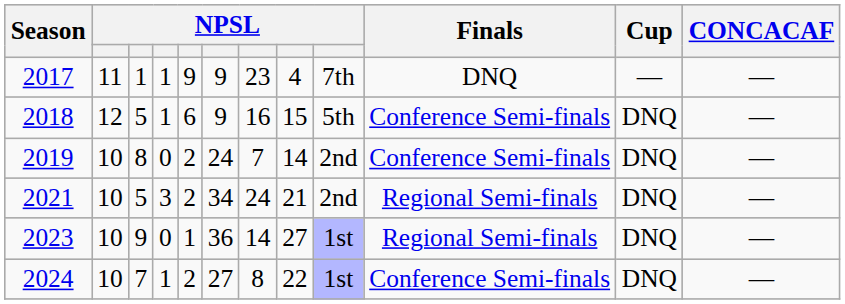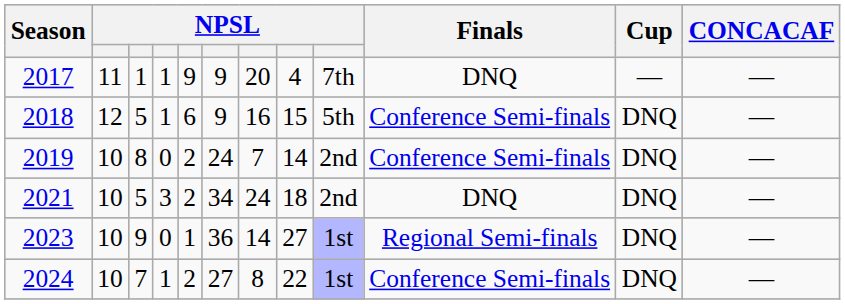 <table class="wikitable sortable" style="text-align: center">
 <tr>
 <th scope="col" rowspan="2">Season</th>
 <th colspan=8 class="unsortable"><a href='#'>NPSL</a></th>
 <th scope="col" rowspan=2 class="unsortable">Finals</th>
 <th scope="col" rowspan=2 class="unsortable">Cup</th>
 <th scope="col" rowspan=2 class="unsortable"><a href='#'>CONCACAF</a></th>
 </tr>
 <tr>
 <th></th>
 <th></th>
 <th></th>
 <th></th>
 <th></th>
 <th></th>
 <th></th>
 <th></th>
 </tr>
 <tr>
 <td><a href='#'>2017</a></td>
 <td>11</td>
 <td>1</td>
 <td>1</td>
 <td>9</td>
 <td>9</td>
-<td>23</td>
+<td>20</td>
 <td>4</td>
 <td>7th</td>
 <td>DNQ</td>
 <td>—</td>
 <td>—</td>
 </tr>
 <tr>
 <td><a href='#'>2018</a></td>
 <td>12</td>
 <td>5</td>
 <td>1</td>
 <td>6</td>
 <td>9</td>
 <td>16</td>
 <td>15</td>
 <td>5th</td>
 <td><a href='#'>Conference Semi-finals</a></td>
 <td>DNQ</td>
 <td>—</td>
 </tr>
 <tr>
 <td><a href='#'>2019</a></td>
 <td>10</td>
 <td>8</td>
 <td>0</td>
 <td>2</td>
 <td>24</td>
 <td>7</td>
 <td>14</td>
 <td>2nd</td>
 <td><a href='#'>Conference Semi-finals</a></td>
 <td>DNQ</td>
 <td>—</td>
 </tr>
 <tr>
 <td><a href='#'>2021</a></td>
 <td>10</td>
 <td>5</td>
 <td>3</td>
 <td>2</td>
 <td>34</td>
 <td>24</td>
-<td>21</td>
+<td>18</td>
 <td>2nd</td>
-<td><a href='#'>Regional Semi-finals</a></td>
+<td>DNQ</td>
 <td>DNQ</td>
 <td>—</td>
 </tr>
 <tr>
 <td><a href='#'>2023</a></td>
 <td>10</td>
 <td>9</td>
 <td>0</td>
 <td>1</td>
 <td>36</td>
 <td>14</td>
 <td>27</td>
 <td bgcolor="B3B7FF">1st</td>
 <td><a href='#'>Regional Semi-finals</a></td>
 <td>DNQ</td>
 <td>—</td>
 </tr>
 <tr>
 <td><a href='#'>2024</a></td>
 <td>10</td>
 <td>7</td>
 <td>1</td>
 <td>2</td>
 <td>27</td>
 <td>8</td>
 <td>22</td>
 <td bgcolor="B3B7FF">1st</td>
 <td><a href='#'>Conference Semi-finals</a></td>
 <td>DNQ</td>
 <td>—</td>
 </tr>
 </table>
